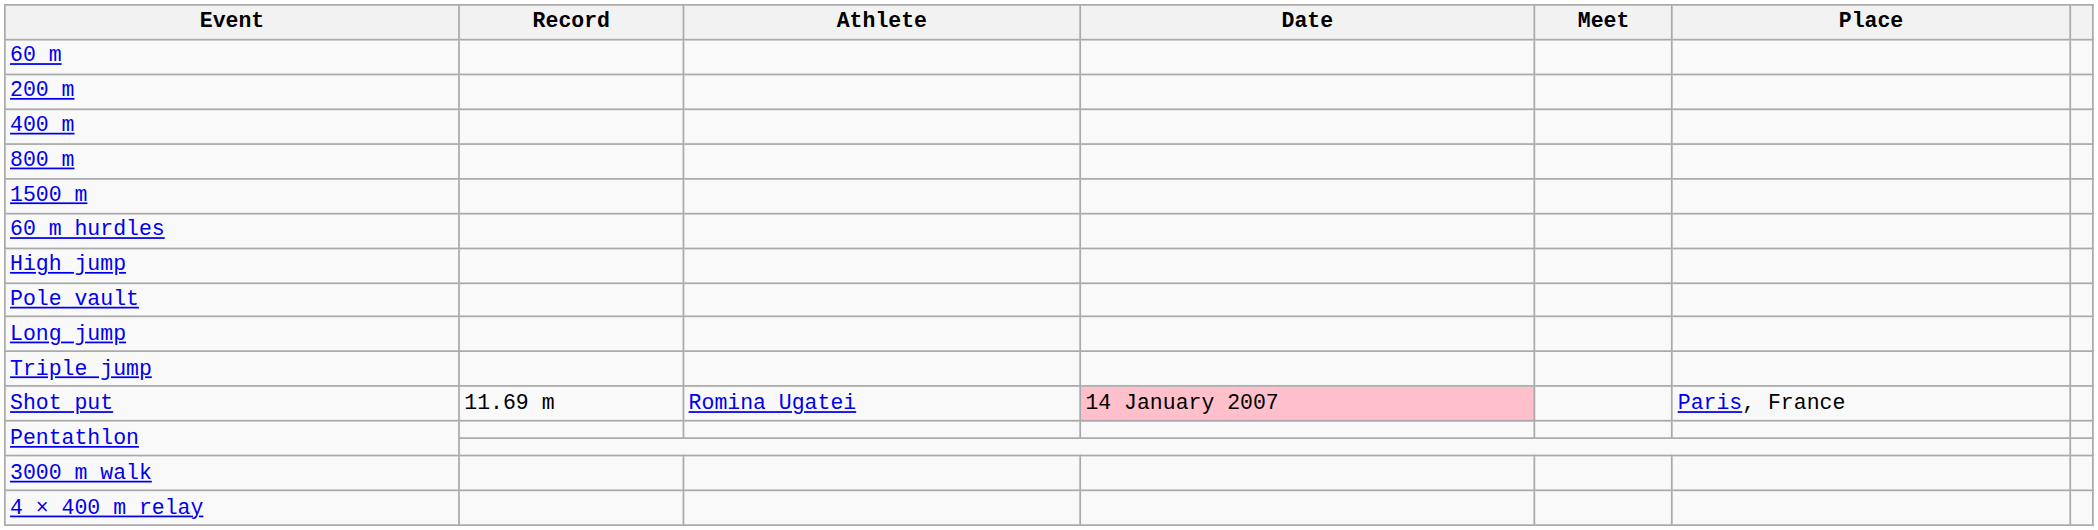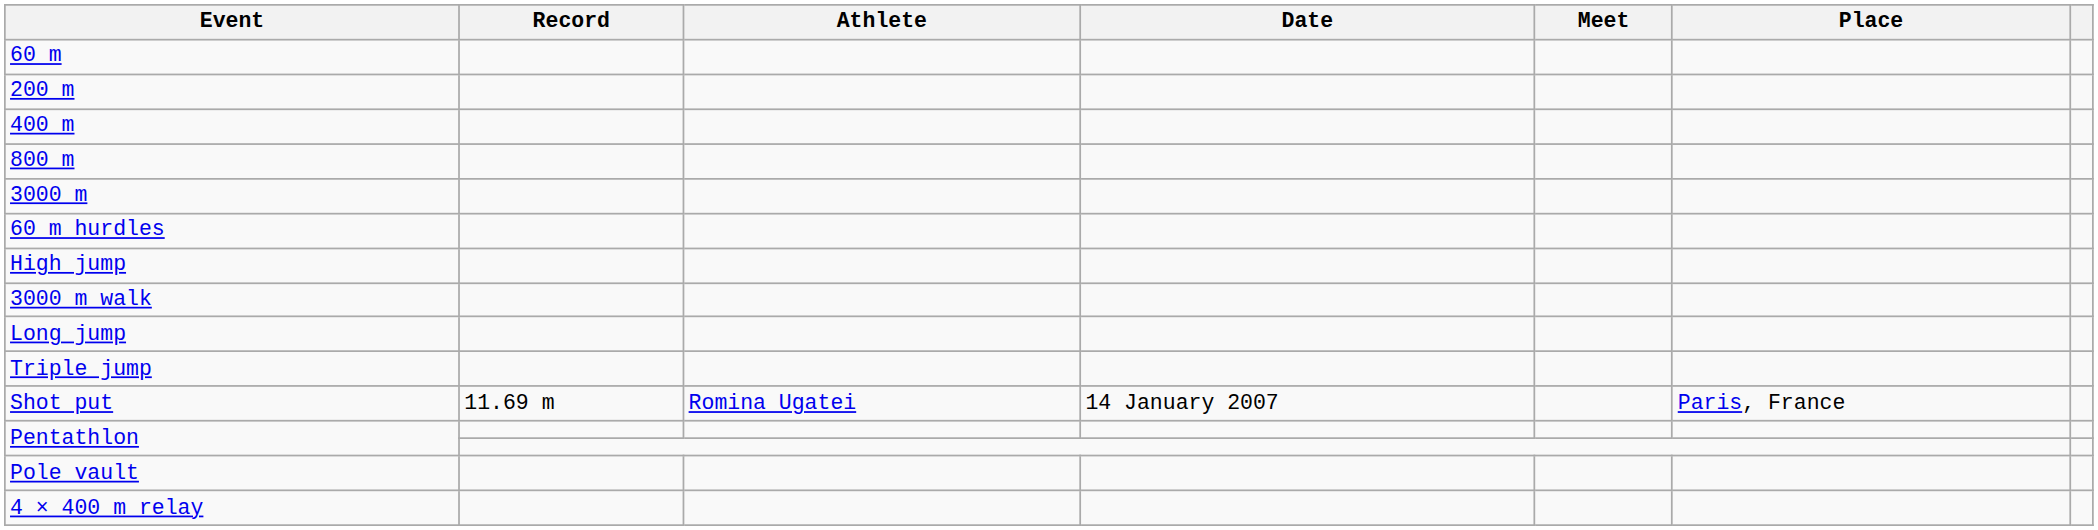 <table class="wikitable" style="font-size:95%; width: 95%;">
 <tr>
 <th>Event</th>
 <th>Record</th>
 <th>Athlete</th>
 <th>Date</th>
 <th>Meet</th>
 <th>Place</th>
 <th></th>
 </tr>
 <tr>
 <td><a href='#'>60 m</a></td>
 <td></td>
 <td></td>
 <td></td>
 <td></td>
 <td></td>
 <td></td>
 </tr>
 <tr>
 <td><a href='#'>200 m</a></td>
 <td></td>
 <td></td>
 <td></td>
 <td></td>
 <td></td>
 <td></td>
 </tr>
 <tr>
 <td><a href='#'>400 m</a></td>
 <td></td>
 <td></td>
 <td></td>
 <td></td>
 <td></td>
 <td></td>
 </tr>
 <tr>
 <td><a href='#'>800 m</a></td>
 <td></td>
 <td></td>
 <td></td>
 <td></td>
 <td></td>
 <td></td>
 </tr>
 <tr>
-<td><a href='#'>1500 m</a></td>
+<td><a href='#'>3000 m</a></td>
 <td></td>
 <td></td>
 <td></td>
 <td></td>
 <td></td>
 <td></td>
 </tr>
 <tr>
 <td><a href='#'>60 m hurdles</a></td>
 <td></td>
 <td></td>
 <td></td>
 <td></td>
 <td></td>
 <td></td>
 </tr>
 <tr>
 <td><a href='#'>High jump</a></td>
 <td></td>
 <td></td>
 <td></td>
 <td></td>
 <td></td>
 <td></td>
 </tr>
 <tr>
-<td><a href='#'>Pole vault</a></td>
+<td><a href='#'>3000 m walk</a></td>
 <td></td>
 <td></td>
 <td></td>
 <td></td>
 <td></td>
 <td></td>
 </tr>
 <tr>
 <td><a href='#'>Long jump</a></td>
 <td></td>
 <td></td>
 <td></td>
 <td></td>
 <td></td>
 <td></td>
 </tr>
 <tr>
 <td><a href='#'>Triple jump</a></td>
 <td></td>
 <td></td>
 <td></td>
 <td></td>
 <td></td>
 <td></td>
 </tr>
 <tr>
 <td><a href='#'>Shot put</a></td>
 <td>11.69 m</td>
 <td><a href='#'>Romina Ugatei</a></td>
-<td style="background: pink;">14 January 2007</td>
+<td>14 January 2007</td>
 <td></td>
 <td><a href='#'>Paris</a>, France</td>
 <td></td>
 </tr>
 <tr>
 <td rowspan=2><a href='#'>Pentathlon</a></td>
 <td></td>
 <td></td>
 <td></td>
 <td></td>
 <td></td>
 <td></td>
 </tr>
 <tr>
 <td colspan=5></td>
 <td></td>
 </tr>
 <tr>
-<td><a href='#'>3000 m walk</a></td>
+<td><a href='#'>Pole vault</a></td>
 <td></td>
 <td></td>
 <td></td>
 <td></td>
 <td></td>
 <td></td>
 </tr>
 <tr>
 <td><a href='#'>4 × 400 m relay</a></td>
 <td></td>
 <td></td>
 <td></td>
 <td></td>
 <td></td>
 <td></td>
 </tr>
 </table>
